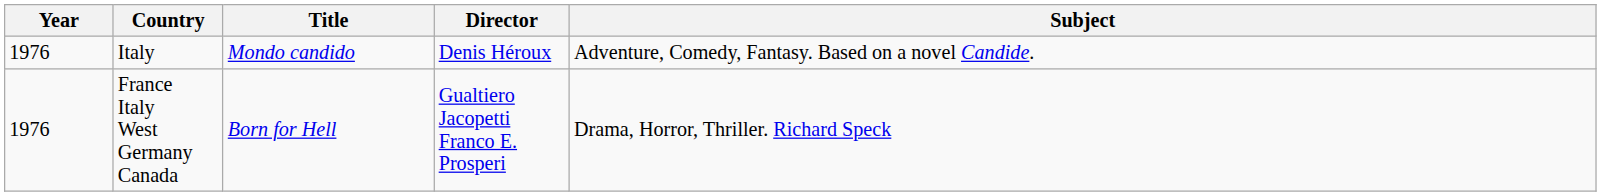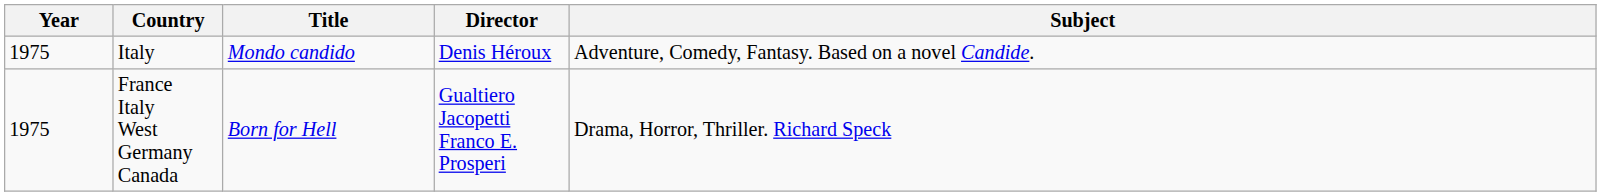 <table class="wikitable sortable" style="width:100%;">
 <tr>
 <th>Year</th>
 <th width= 80>Country</th>
 <th class="unsortable" style="width:160px;">Title</th>
 <th width=100>Director</th>
 <th class="unsortable">Subject</th>
 </tr>
 <tr>
-<td>1976</td>
+<td>1975</td>
 <td>Italy</td>
 <td><em><a href='#'>Mondo candido</a></em></td>
 <td><a href='#'>Denis Héroux</a></td>
 <td>Adventure, Comedy, Fantasy. Based on a novel <em><a href='#'>Candide</a></em>.</td>
 </tr>
 <tr>
-<td>1976</td>
+<td>1975</td>
 <td>France<br>Italy<br>West Germany<br>Canada</td>
 <td><em><a href='#'>Born for Hell</a></em></td>
 <td><a href='#'>Gualtiero Jacopetti</a><br><a href='#'>Franco E. Prosperi</a></td>
 <td>Drama, Horror, Thriller. <a href='#'>Richard Speck</a></td>
 </tr>
 </table>
